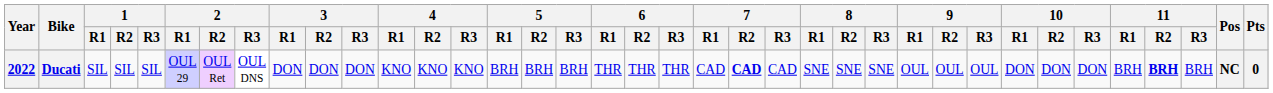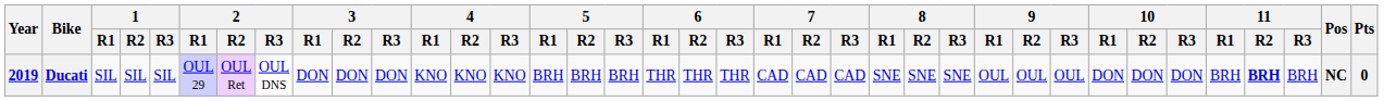 <table class="wikitable" style="text-align:center; font-size:85%">
 <tr>
 <th valign="middle" rowspan=2>Year</th>
 <th valign="middle" rowspan=2>Bike</th>
 <th colspan=3>1</th>
 <th colspan=3>2</th>
 <th colspan=3>3</th>
 <th colspan=3>4</th>
 <th colspan=3>5</th>
 <th colspan=3>6</th>
 <th colspan=3>7</th>
 <th colspan=3>8</th>
 <th colspan=3>9</th>
 <th colspan=3>10</th>
 <th colspan=3>11</th>
 <th rowspan=2>Pos</th>
 <th rowspan=2>Pts</th>
 </tr>
 <tr>
 <th>R1</th>
 <th>R2</th>
 <th>R3</th>
 <th>R1</th>
 <th>R2</th>
 <th>R3</th>
 <th>R1</th>
 <th>R2</th>
 <th>R3</th>
 <th>R1</th>
 <th>R2</th>
 <th>R3</th>
 <th>R1</th>
 <th>R2</th>
 <th>R3</th>
 <th>R1</th>
 <th>R2</th>
 <th>R3</th>
 <th>R1</th>
 <th>R2</th>
 <th>R3</th>
 <th>R1</th>
 <th>R2</th>
 <th>R3</th>
 <th>R1</th>
 <th>R2</th>
 <th>R3</th>
 <th>R1</th>
 <th>R2</th>
 <th>R3</th>
 <th>R1</th>
 <th>R2</th>
 <th>R3</th>
 </tr>
 <tr>
-<th><a href='#'>2022</a></th>
+<th><a href='#'>2019</a></th>
 <th><a href='#'>Ducati</a></th>
 <td style="background:#;"><a href='#'>SIL</a><br><small></small></td>
 <td style="background:#;"><a href='#'>SIL</a><br><small></small></td>
 <td style="background:#;"><a href='#'>SIL</a><br><small></small></td>
 <td style="background:#CFCFFF;"><a href='#'>OUL</a><br><small>29</small></td>
 <td style="background:#EFCFFF;"><a href='#'>OUL</a><br><small>Ret</small></td>
 <td style="background:#FFFFFF;"><a href='#'>OUL</a><br><small>DNS</small></td>
 <td style="background:#;"><a href='#'>DON</a><br><small></small></td>
 <td style="background:#;"><a href='#'>DON</a><br><small></small></td>
 <td style="background:#;"><a href='#'>DON</a><br><small></small></td>
 <td style="background:#;"><a href='#'>KNO</a><br><small></small></td>
 <td style="background:#;"><a href='#'>KNO</a><br><small></small></td>
 <td style="background:#;"><a href='#'>KNO</a><br><small></small></td>
 <td style="background:#;"><a href='#'>BRH</a><br><small></small></td>
 <td style="background:#;"><a href='#'>BRH</a><br><small></small></td>
 <td style="background:#;"><a href='#'>BRH</a><br><small></small></td>
 <td style="background:#;"><a href='#'>THR</a><br><small></small></td>
 <td style="background:#;"><a href='#'>THR</a><br><small></small></td>
 <td style="background:#;"><a href='#'>THR</a><br><small></small></td>
 <td style="background:#;"><a href='#'>CAD</a><br><small></small></td>
-<td style="background:#;"><strong><a href='#'>CAD</a><br><small></small></strong></td>
+<td style="background:#;"><a href='#'>CAD</a><br><small></small></td>
 <td style="background:#;"><a href='#'>CAD</a><br><small></small></td>
 <td style="background:#;"><a href='#'>SNE</a><br><small></small></td>
 <td style="background:#;"><a href='#'>SNE</a><br><small></small></td>
 <td style="background:#;"><a href='#'>SNE</a><br><small></small></td>
 <td style="background:#;"><a href='#'>OUL</a><br><small></small></td>
 <td style="background:#;"><a href='#'>OUL</a><br><small></small></td>
 <td style="background:#;"><a href='#'>OUL</a><br><small></small></td>
 <td style="background:#;"><a href='#'>DON</a><br><small></small></td>
 <td style="background:#;"><a href='#'>DON</a><br><small></small></td>
 <td style="background:#;"><a href='#'>DON</a><br><small></small></td>
 <td style="background:#;"><a href='#'>BRH</a><br><small></small></td>
 <td style="background:#;"><strong><a href='#'>BRH</a><br><small></small></strong></td>
 <td style="background:#;"><a href='#'>BRH</a><br><small></small></td>
 <th style="background:#;">NC</th>
 <th style="background:#;">0</th>
 </tr>
 </table>
